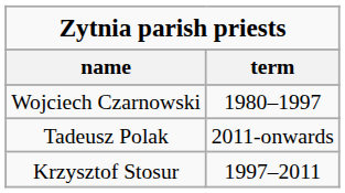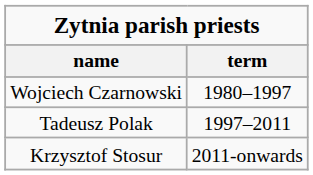 <table class=wikitable style="text-align:center; font-size:11px; float:right; margin:5px">
 <tr style="font-size: small;">
 <td colspan="12" style="text-align:center;"><strong>Zytnia parish priests</strong></td>
 </tr>
 <tr>
 <th>name</th>
 <th>term</th>
 </tr>
 <tr>
 <td>Wojciech Czarnowski</td>
 <td>1980–1997</td>
 </tr>
 <tr>
 <td>Tadeusz Polak</td>
-<td>2011-onwards</td>
+<td>1997–2011</td>
 </tr>
 <tr>
 <td>Krzysztof Stosur</td>
-<td>1997–2011</td>
+<td>2011-onwards</td>
 </tr>
 </table>
